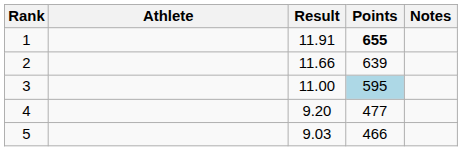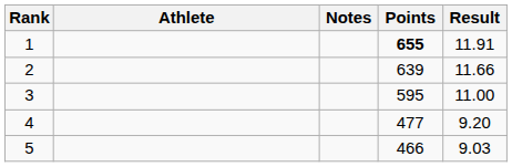 <table class="wikitable" style="text-align:center">
 <tr>
 <th width=40>Rank</th>
 <th width=250>Athlete</th>
+<th width=50>Notes</th>
+<th width=55>Points</th>
 <th width=55>Result</th>
-<th width=55>Points</th>
-<th width=50>Notes</th>
 </tr>
 <tr>
 <td>1</td>
 <td align=left></td>
+<td></td>
+<td><strong>655</strong></td>
 <td>11.91</td>
-<td><strong>655</strong></td>
-<td></td>
 </tr>
 <tr>
 <td>2</td>
 <td align=left></td>
+<td></td>
+<td>639</td>
 <td>11.66</td>
-<td>639</td>
-<td></td>
 </tr>
 <tr>
 <td>3</td>
 <td align=left></td>
+<td></td>
+<td>595</td>
 <td>11.00</td>
-<td style="background: lightblue;">595</td>
-<td></td>
 </tr>
 <tr>
 <td>4</td>
 <td align=left></td>
+<td></td>
+<td>477</td>
 <td>9.20</td>
-<td>477</td>
-<td></td>
 </tr>
 <tr>
 <td>5</td>
 <td align=left></td>
+<td></td>
+<td>466</td>
 <td>9.03</td>
-<td>466</td>
-<td></td>
 </tr>
 </table>
